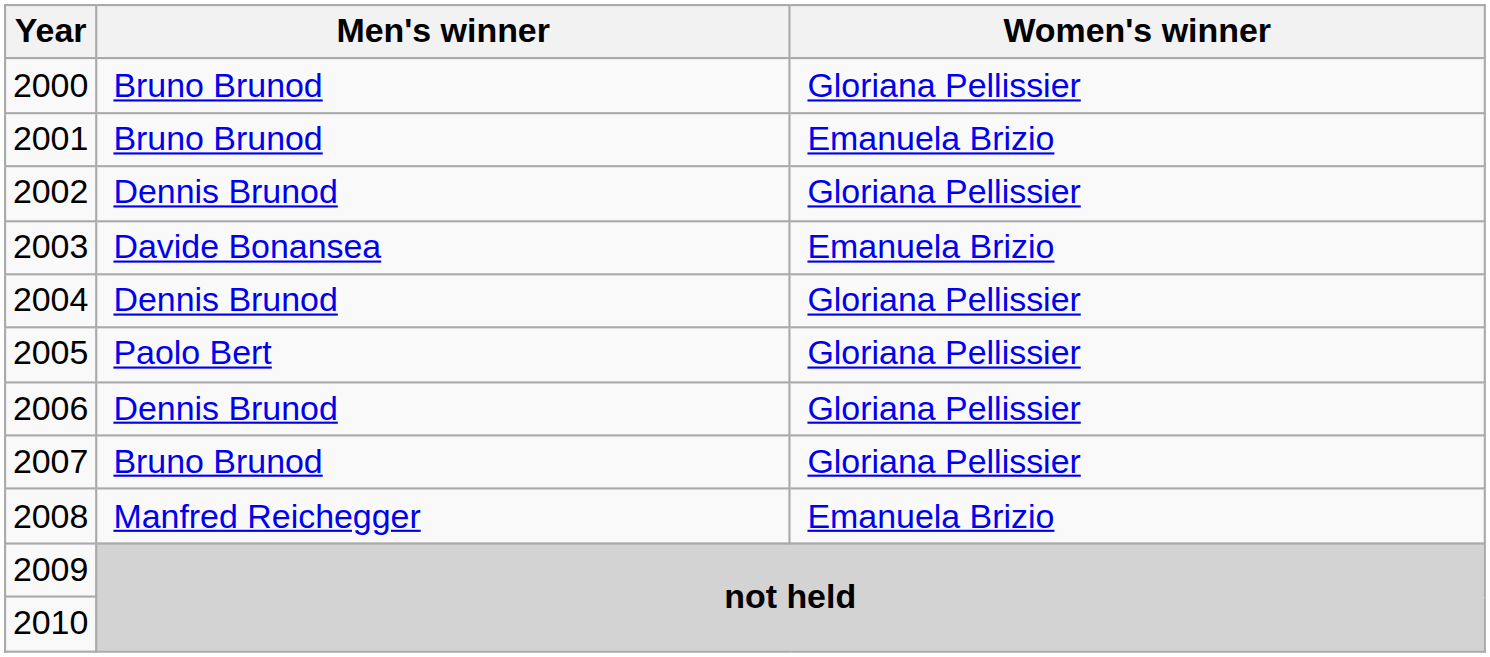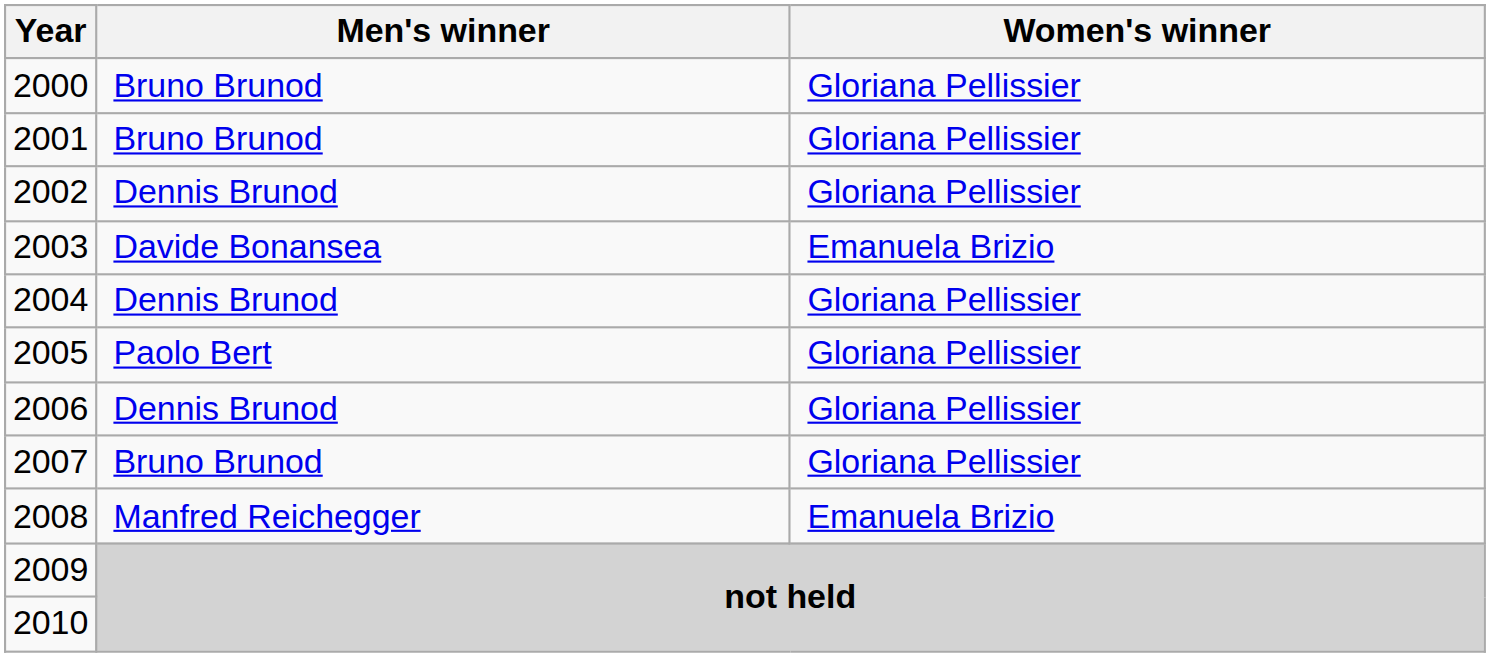 <table class="wikitable">
 <tr>
 <th>Year</th>
 <th style="width:20em">Men's winner</th>
 <th style="width:20em">Women's winner</th>
 </tr>
 <tr>
 <td>2000</td>
 <td> <a href='#'>Bruno Brunod</a></td>
 <td> <a href='#'>Gloriana Pellissier</a></td>
 </tr>
 <tr>
 <td>2001</td>
 <td> <a href='#'>Bruno Brunod</a></td>
-<td> <a href='#'>Emanuela Brizio</a></td>
+<td> <a href='#'>Gloriana Pellissier</a></td>
 </tr>
 <tr>
 <td>2002</td>
 <td> <a href='#'>Dennis Brunod</a></td>
 <td> <a href='#'>Gloriana Pellissier</a></td>
 </tr>
 <tr>
 <td>2003</td>
 <td> <a href='#'>Davide Bonansea</a></td>
 <td> <a href='#'>Emanuela Brizio</a></td>
 </tr>
 <tr>
 <td>2004</td>
 <td> <a href='#'>Dennis Brunod</a></td>
 <td> <a href='#'>Gloriana Pellissier</a></td>
 </tr>
 <tr>
 <td>2005</td>
 <td> <a href='#'>Paolo Bert</a></td>
 <td> <a href='#'>Gloriana Pellissier</a></td>
 </tr>
 <tr>
 <td>2006</td>
 <td> <a href='#'>Dennis Brunod</a></td>
 <td> <a href='#'>Gloriana Pellissier</a></td>
 </tr>
 <tr>
 <td>2007</td>
 <td> <a href='#'>Bruno Brunod</a></td>
 <td> <a href='#'>Gloriana Pellissier</a></td>
 </tr>
 <tr>
 <td>2008</td>
 <td> <a href='#'>Manfred Reichegger</a></td>
 <td> <a href='#'>Emanuela Brizio</a></td>
 </tr>
 <tr>
 <td>2009</td>
 <td align=center bgcolor=lightgrey rowspan=2 colspan=2><strong>not held</strong></td>
 </tr>
 <tr>
 <td>2010</td>
 </tr>
 </table>
